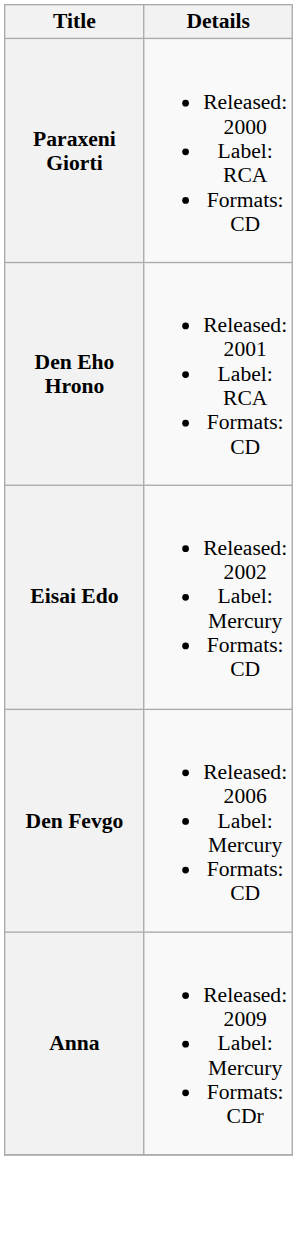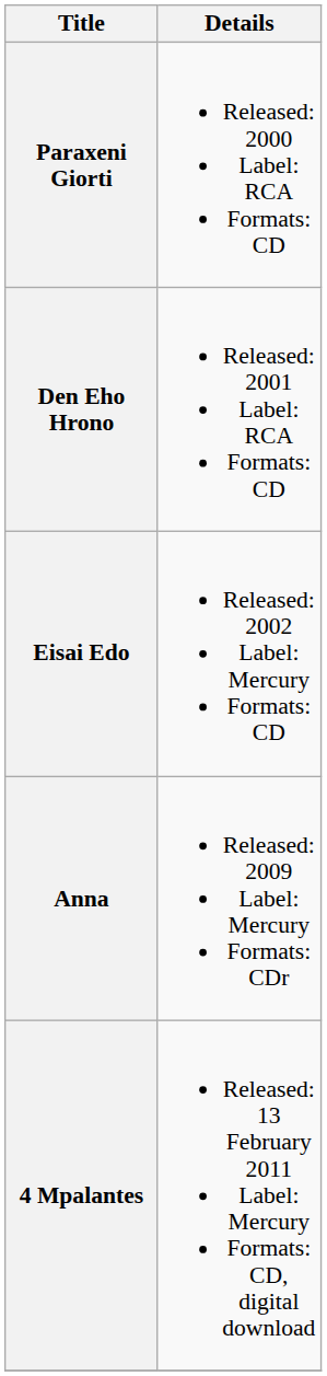 <table class="wikitable plainrowheaders" style="text-align:center;">
 <tr>
 <th scope="col" style="width:6em;">Title</th>
 <th scope="col" style="width:6em;">Details</th>
 </tr>
 <tr>
 <th scope="row">Paraxeni Giorti</th>
 <td><br><ul><li>Released: 2000</li><li>Label: RCA</li><li>Formats: CD</li></ul></td>
 </tr>
 <tr>
 <th scope="row">Den Eho Hrono</th>
 <td><br><ul><li>Released: 2001</li><li>Label: RCA</li><li>Formats: CD</li></ul></td>
 </tr>
 <tr>
 <th scope="row">Eisai Edo</th>
 <td><br><ul><li>Released: 2002</li><li>Label: Mercury</li><li>Formats: CD</li></ul></td>
 </tr>
 <tr>
-<th scope="row">Den Fevgo</th>
-<td><br><ul><li>Released: 2006</li><li>Label: Mercury</li><li>Formats: CD</li></ul></td>
-</tr>
-<tr>
 <th scope="row">Anna</th>
 <td><br><ul><li>Released: 2009</li><li>Label: Mercury</li><li>Formats: CDr</li></ul></td>
 </tr>
 <tr>
+<th scope="row">4 Mpalantes</th>
+<td><br><ul><li>Released: 13 February 2011</li><li>Label: Mercury</li><li>Formats: CD, digital download</li></ul></td>
+</tr>
+<tr>
 </tr>
 </table>
